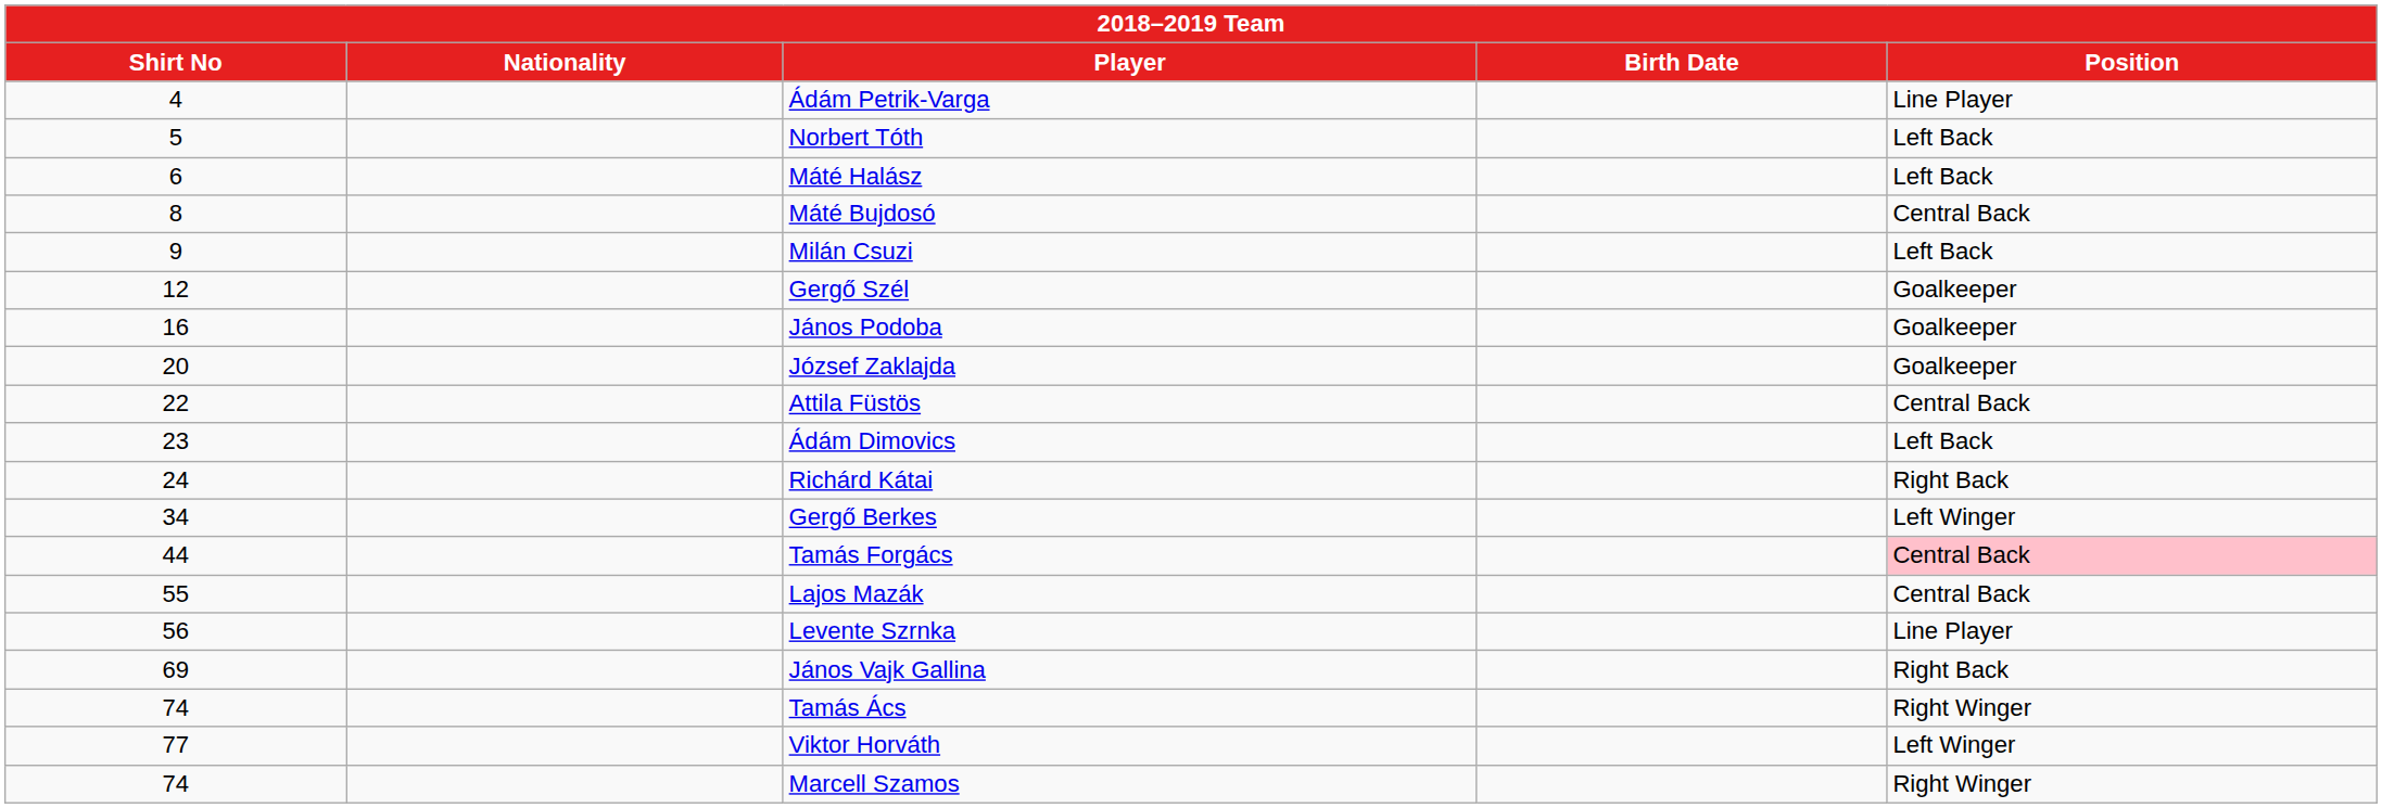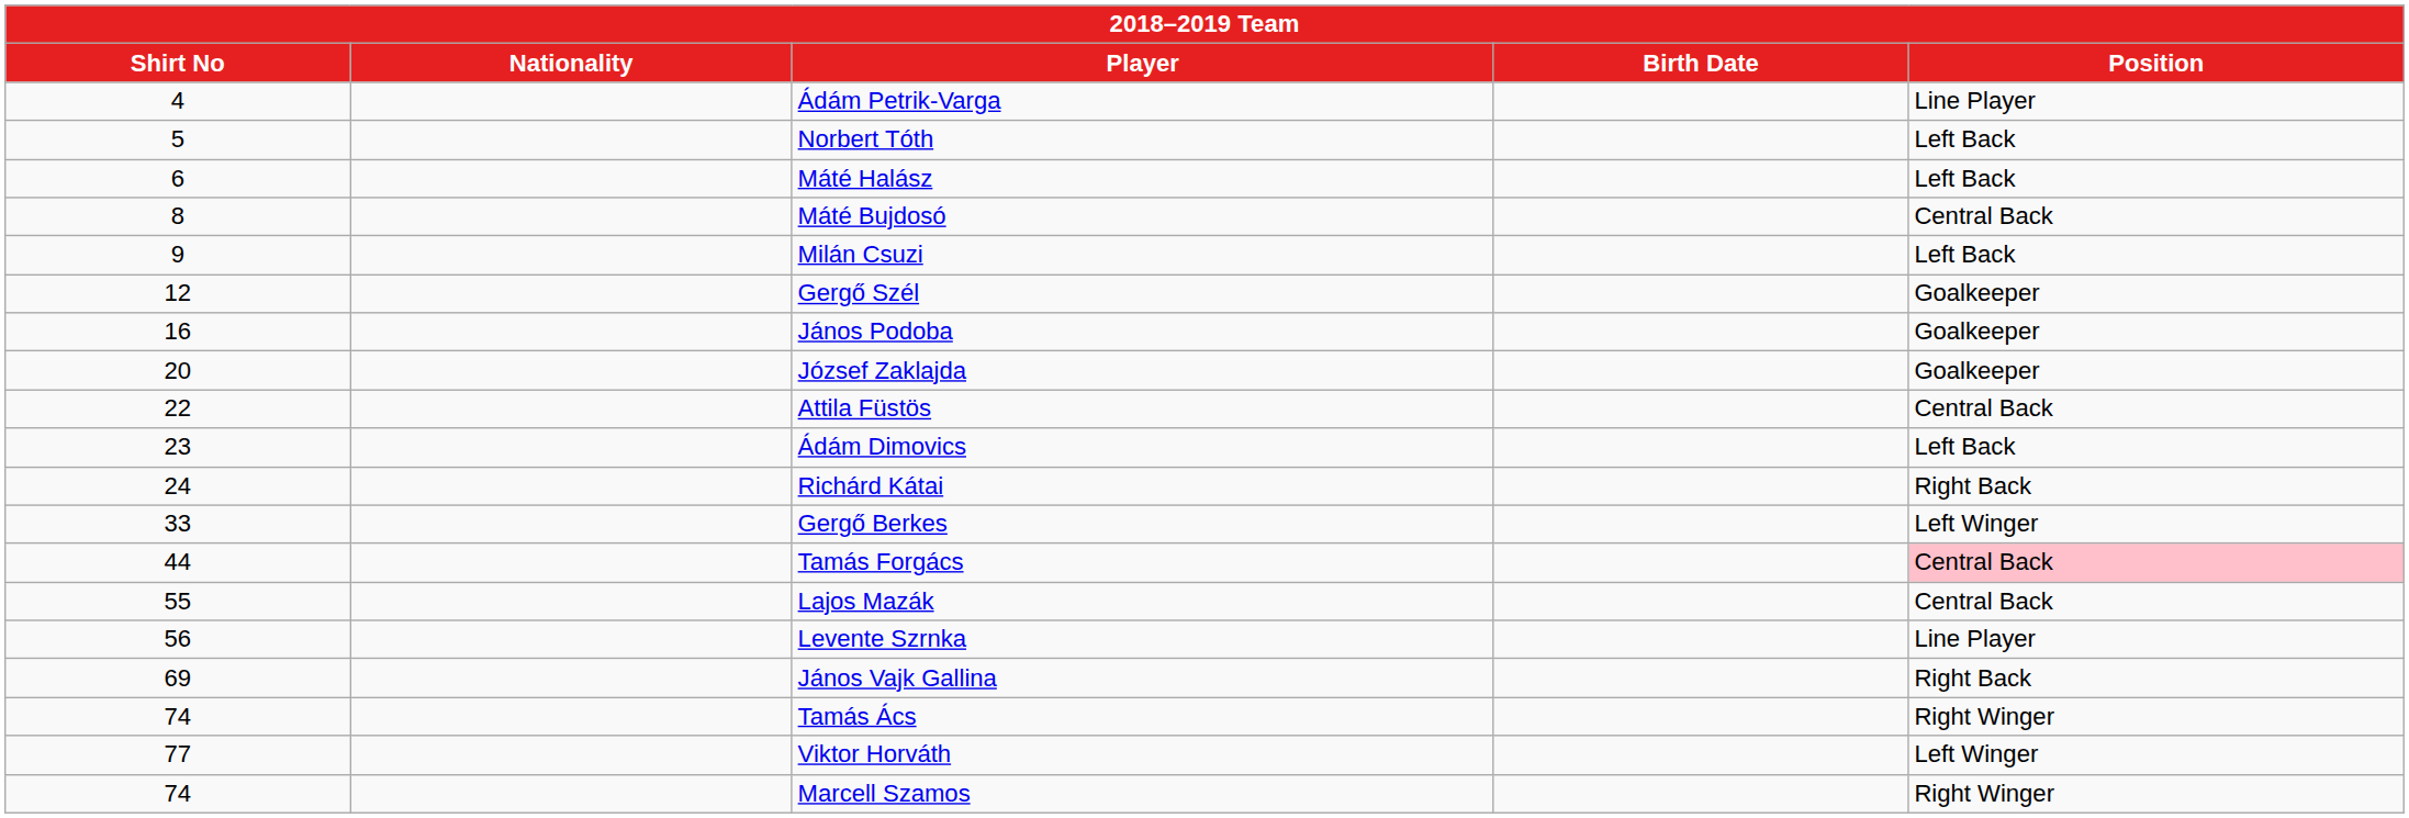 <table class="wikitable collapsible collapsed" style="width:100%;">
 <tr>
 <th colspan=5 style="background-color:#E62020;color:white;text-align:center;"> <strong>2018–2019 Team</strong></th>
 </tr>
 <tr>
 <th style="color:white; background:#E62020">Shirt No</th>
 <th style="color:white; background:#E62020">Nationality</th>
 <th style="color:white; background:#E62020">Player</th>
 <th style="color:white; background:#E62020">Birth Date</th>
 <th style="color:white; background:#E62020">Position</th>
 </tr>
 <tr>
 <td align=center>4</td>
 <td></td>
 <td><a href='#'>Ádám Petrik-Varga</a></td>
 <td></td>
 <td>Line Player</td>
 </tr>
 <tr>
 <td align=center>5</td>
 <td></td>
 <td><a href='#'>Norbert Tóth</a></td>
 <td></td>
 <td>Left Back</td>
 </tr>
 <tr>
 <td align=center>6</td>
 <td></td>
 <td><a href='#'>Máté Halász</a></td>
 <td></td>
 <td>Left Back</td>
 </tr>
 <tr>
 <td align=center>8</td>
 <td></td>
 <td><a href='#'>Máté Bujdosó</a></td>
 <td></td>
 <td>Central Back</td>
 </tr>
 <tr>
 <td align=center>9</td>
 <td></td>
 <td><a href='#'>Milán Csuzi</a></td>
 <td></td>
 <td>Left Back</td>
 </tr>
 <tr>
 <td align=center>12</td>
 <td></td>
 <td><a href='#'>Gergő Szél</a></td>
 <td></td>
 <td>Goalkeeper</td>
 </tr>
 <tr>
 <td align=center>16</td>
 <td></td>
 <td><a href='#'>János Podoba</a></td>
 <td></td>
 <td>Goalkeeper</td>
 </tr>
 <tr>
 <td align=center>20</td>
 <td></td>
 <td><a href='#'>József Zaklajda</a></td>
 <td></td>
 <td>Goalkeeper</td>
 </tr>
 <tr>
 <td align=center>22</td>
 <td></td>
 <td><a href='#'>Attila Füstös</a></td>
 <td></td>
 <td>Central Back</td>
 </tr>
 <tr>
 <td align=center>23</td>
 <td></td>
 <td><a href='#'>Ádám Dimovics</a></td>
 <td></td>
 <td>Left Back</td>
 </tr>
 <tr>
 <td align=center>24</td>
 <td></td>
 <td><a href='#'>Richárd Kátai</a></td>
 <td></td>
 <td>Right Back</td>
 </tr>
 <tr>
-<td align=center>34</td>
+<td align=center>33</td>
 <td></td>
 <td><a href='#'>Gergő Berkes</a></td>
 <td></td>
 <td>Left Winger</td>
 </tr>
 <tr>
 <td align=center>44</td>
 <td></td>
 <td><a href='#'>Tamás Forgács</a></td>
 <td></td>
 <td style="background: pink;">Central Back</td>
 </tr>
 <tr>
 <td align=center>55</td>
 <td></td>
 <td><a href='#'>Lajos Mazák</a></td>
 <td></td>
 <td>Central Back</td>
 </tr>
 <tr>
 <td align=center>56</td>
 <td></td>
 <td><a href='#'>Levente Szrnka</a></td>
 <td></td>
 <td>Line Player</td>
 </tr>
 <tr>
 <td align=center>69</td>
 <td></td>
 <td><a href='#'>János Vajk Gallina</a></td>
 <td></td>
 <td>Right Back</td>
 </tr>
 <tr>
 <td align=center>74</td>
 <td></td>
 <td><a href='#'>Tamás Ács</a></td>
 <td></td>
 <td>Right Winger</td>
 </tr>
 <tr>
 <td align=center>77</td>
 <td></td>
 <td><a href='#'>Viktor Horváth</a></td>
 <td></td>
 <td>Left Winger</td>
 </tr>
 <tr>
 <td align=center>74</td>
 <td></td>
 <td><a href='#'>Marcell Szamos</a></td>
 <td></td>
 <td>Right Winger</td>
 </tr>
 </table>
